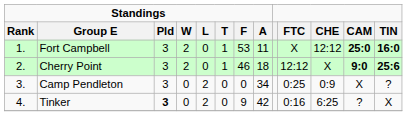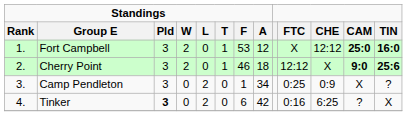 <table class="wikitable">
 <tr>
 <td colspan=8 align=center><strong>Standings</strong></td>
 <td colspan=6></td>
 </tr>
 <tr>
 <th bgcolor="#efefef">Rank</th>
 <th bgcolor="#efefef" width="160">Group E</th>
 <th bgcolor="#efefef" width="20">Pld</th>
 <th bgcolor="#efefef" width="20">W</th>
 <th bgcolor="#efefef" width="20">L</th>
 <th bgcolor="#efefef" width="20">T</th>
 <th bgcolor="#efefef" width="20">F</th>
 <th bgcolor="#efefef" width="20">A</th>
 <th bgcolor="#efefef"></th>
 <th bgcolor="#efefef" width="20">FTC</th>
 <th bgcolor="#efefef" width="20">CHE</th>
 <th bgcolor="#efefef" width="20">CAM</th>
 <th bgcolor="#efefef" width="20">TIN</th>
 </tr>
 <tr align=center bgcolor=#ccffcc>
 <td>1.</td>
 <td align=left>Fort Campbell</td>
 <td>3</td>
 <td>2</td>
 <td>0</td>
 <td>1</td>
 <td>53</td>
-<td>11</td>
+<td>12</td>
 <td></td>
 <td>X</td>
 <td>12:12</td>
 <td><strong>25:0</strong></td>
 <td><strong>16:0</strong></td>
 </tr>
 <tr align=center bgcolor=#ccffcc>
 <td>2.</td>
 <td align=left>Cherry Point</td>
 <td>3</td>
 <td>2</td>
 <td>0</td>
 <td>1</td>
 <td>46</td>
 <td>18</td>
 <td></td>
 <td>12:12</td>
 <td>X</td>
 <td><strong>9:0</strong></td>
 <td><strong>25:6</strong></td>
 </tr>
 <tr align=center>
 <td>3.</td>
 <td align=left>Camp Pendleton</td>
 <td>3</td>
 <td>0</td>
 <td>2</td>
 <td>0</td>
-<td>0</td>
+<td>1</td>
 <td>34</td>
 <td></td>
 <td>0:25</td>
 <td>0:9</td>
 <td>X</td>
 <td>?</td>
 </tr>
 <tr align=center>
 <td>4.</td>
 <td align=left>Tinker</td>
 <td><strong>3</strong></td>
 <td>0</td>
 <td>2</td>
 <td>0</td>
-<td>9</td>
+<td>6</td>
 <td>42</td>
 <td></td>
 <td>0:16</td>
 <td>6:25</td>
 <td>?</td>
 <td>X</td>
 </tr>
 <tr align=center>
 </tr>
 </table>
